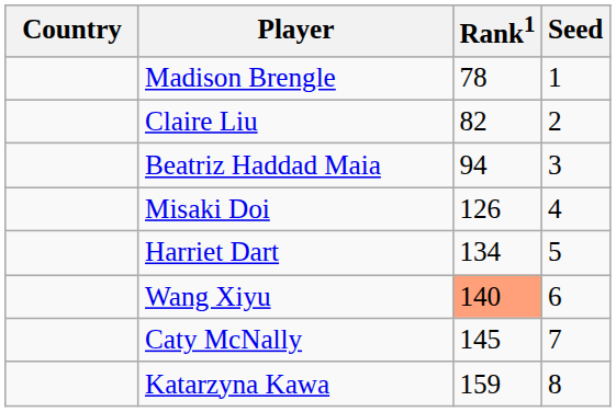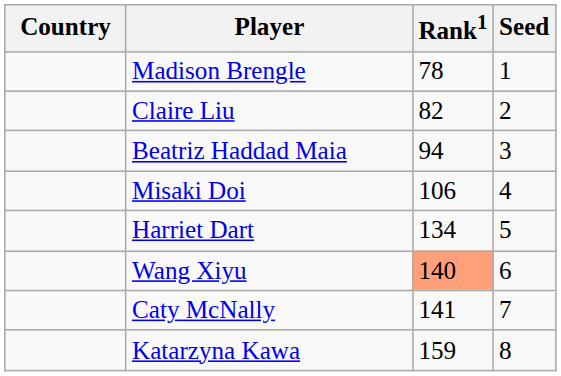 <table class="sortable wikitable">
 <tr>
 <th width="70">Country</th>
 <th width="175">Player</th>
 <th>Rank<sup>1</sup></th>
 <th>Seed</th>
 </tr>
 <tr>
 <td></td>
 <td><a href='#'>Madison Brengle</a></td>
 <td>78</td>
 <td>1</td>
 </tr>
 <tr>
 <td></td>
 <td><a href='#'>Claire Liu</a></td>
 <td>82</td>
 <td>2</td>
 </tr>
 <tr>
 <td></td>
 <td><a href='#'>Beatriz Haddad Maia</a></td>
 <td>94</td>
 <td>3</td>
 </tr>
 <tr>
 <td></td>
 <td><a href='#'>Misaki Doi</a></td>
-<td>126</td>
+<td>106</td>
 <td>4</td>
 </tr>
 <tr>
 <td></td>
 <td><a href='#'>Harriet Dart</a></td>
 <td>134</td>
 <td>5</td>
 </tr>
 <tr>
 <td></td>
 <td><a href='#'>Wang Xiyu</a></td>
 <td style="background: lightsalmon;">140</td>
 <td>6</td>
 </tr>
 <tr>
 <td></td>
 <td><a href='#'>Caty McNally</a></td>
-<td>145</td>
+<td>141</td>
 <td>7</td>
 </tr>
 <tr>
 <td></td>
 <td><a href='#'>Katarzyna Kawa</a></td>
 <td>159</td>
 <td>8</td>
 </tr>
 </table>
